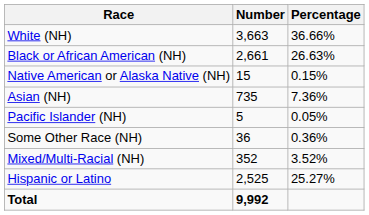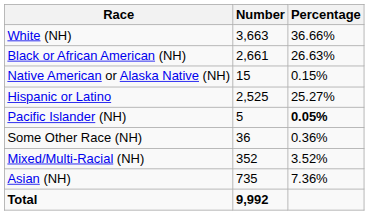 <table class="wikitable">
 <tr>
 <th>Race</th>
 <th>Number</th>
 <th>Percentage</th>
 </tr>
 <tr>
 <td><a href='#'>White</a> (NH)</td>
 <td>3,663</td>
 <td>36.66%</td>
 </tr>
 <tr>
 <td><a href='#'>Black or African American</a> (NH)</td>
 <td>2,661</td>
 <td>26.63%</td>
 </tr>
 <tr>
 <td><a href='#'>Native American</a> or <a href='#'>Alaska Native</a> (NH)</td>
 <td>15</td>
 <td>0.15%</td>
 </tr>
 <tr>
-<td><a href='#'>Asian</a> (NH)</td>
-<td>735</td>
-<td>7.36%</td>
+<td><a href='#'>Hispanic or Latino</a></td>
+<td>2,525</td>
+<td>25.27%</td>
 </tr>
 <tr>
 <td><a href='#'>Pacific Islander</a> (NH)</td>
 <td>5</td>
-<td>0.05%</td>
+<td><strong>0.05%</strong></td>
 </tr>
 <tr>
 <td>Some Other Race (NH)</td>
 <td>36</td>
 <td>0.36%</td>
 </tr>
 <tr>
 <td><a href='#'>Mixed/Multi-Racial</a> (NH)</td>
 <td>352</td>
 <td>3.52%</td>
 </tr>
 <tr>
-<td><a href='#'>Hispanic or Latino</a></td>
-<td>2,525</td>
-<td>25.27%</td>
+<td><a href='#'>Asian</a> (NH)</td>
+<td>735</td>
+<td>7.36%</td>
 </tr>
 <tr>
 <td><strong>Total</strong></td>
 <td><strong>9,992</strong></td>
 <td></td>
 </tr>
 </table>
